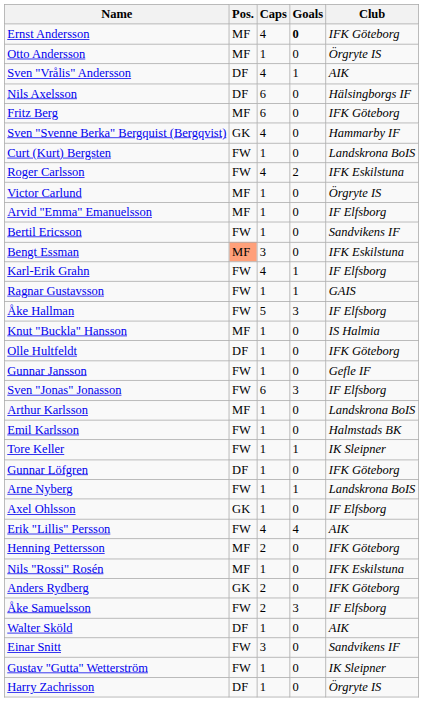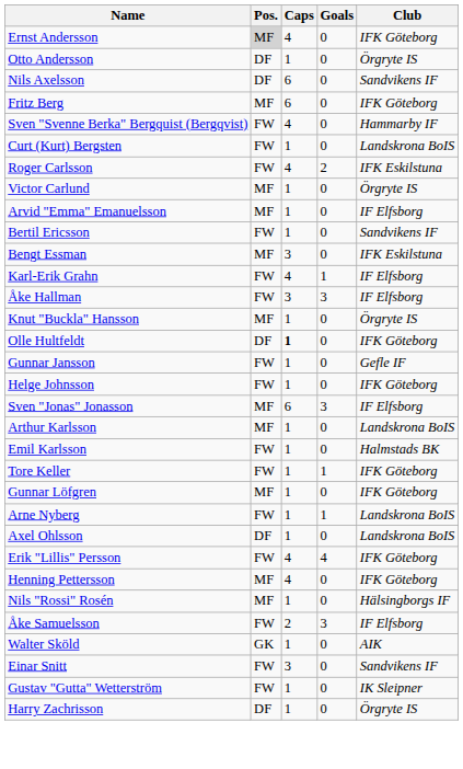 <table class="wikitable" border="1">
 <tr>
 <th>Name</th>
 <th>Pos.</th>
 <th>Caps</th>
 <th>Goals</th>
 <th>Club</th>
 </tr>
 <tr>
 <td><a href='#'>Ernst Andersson</a></td>
-<td>MF</td>
+<td style="background: lightgrey;">MF</td>
 <td>4</td>
-<td><strong>0</strong></td>
+<td>0</td>
 <td><em>IFK Göteborg</em></td>
 </tr>
 <tr>
 <td><a href='#'>Otto Andersson</a></td>
-<td>MF</td>
+<td>DF</td>
 <td>1</td>
 <td>0</td>
 <td><em>Örgryte IS</em></td>
-</tr>
-<tr>
-<td><a href='#'>Sven "Vrålis" Andersson</a></td>
-<td>DF</td>
-<td>4</td>
-<td>1</td>
-<td><em>AIK</em></td>
 </tr>
 <tr>
 <td><a href='#'>Nils Axelsson</a></td>
 <td>DF</td>
 <td>6</td>
 <td>0</td>
-<td><em>Hälsingborgs IF</em></td>
+<td><em>Sandvikens IF</em></td>
 </tr>
 <tr>
 <td><a href='#'>Fritz Berg</a></td>
 <td>MF</td>
 <td>6</td>
 <td>0</td>
 <td><em>IFK Göteborg</em></td>
 </tr>
 <tr>
 <td><a href='#'>Sven "Svenne Berka" Bergquist (Bergqvist)</a></td>
-<td>GK</td>
+<td>FW</td>
 <td>4</td>
 <td>0</td>
 <td><em>Hammarby IF</em></td>
 </tr>
 <tr>
 <td><a href='#'>Curt (Kurt) Bergsten</a></td>
 <td>FW</td>
 <td>1</td>
 <td>0</td>
 <td><em>Landskrona BoIS</em></td>
 </tr>
 <tr>
 <td><a href='#'>Roger Carlsson</a></td>
 <td>FW</td>
 <td>4</td>
 <td>2</td>
 <td><em>IFK Eskilstuna</em></td>
 </tr>
 <tr>
 <td><a href='#'>Victor Carlund</a></td>
 <td>MF</td>
 <td>1</td>
 <td>0</td>
 <td><em>Örgryte IS</em></td>
 </tr>
 <tr>
 <td><a href='#'>Arvid "Emma" Emanuelsson</a></td>
 <td>MF</td>
 <td>1</td>
 <td>0</td>
 <td><em>IF Elfsborg</em></td>
 </tr>
 <tr>
 <td><a href='#'>Bertil Ericsson</a></td>
 <td>FW</td>
 <td>1</td>
 <td>0</td>
 <td><em>Sandvikens IF</em></td>
 </tr>
 <tr>
 <td><a href='#'>Bengt Essman</a></td>
-<td style="background: lightsalmon;">MF</td>
+<td>MF</td>
 <td>3</td>
 <td>0</td>
 <td><em>IFK Eskilstuna</em></td>
 </tr>
 <tr>
 <td><a href='#'>Karl-Erik Grahn</a></td>
 <td>FW</td>
 <td>4</td>
 <td>1</td>
 <td><em>IF Elfsborg</em></td>
 </tr>
 <tr>
-<td><a href='#'>Ragnar Gustavsson</a></td>
-<td>FW</td>
-<td>1</td>
-<td>1</td>
-<td><em>GAIS</em></td>
-</tr>
-<tr>
 <td><a href='#'>Åke Hallman</a></td>
 <td>FW</td>
-<td>5</td>
+<td>3</td>
 <td>3</td>
 <td><em>IF Elfsborg</em></td>
 </tr>
 <tr>
 <td><a href='#'>Knut "Buckla" Hansson</a></td>
 <td>MF</td>
 <td>1</td>
 <td>0</td>
-<td><em>IS Halmia</em></td>
+<td><em>Örgryte IS</em></td>
 </tr>
 <tr>
 <td><a href='#'>Olle Hultfeldt</a></td>
 <td>DF</td>
-<td>1</td>
+<td><strong>1</strong></td>
 <td>0</td>
 <td><em>IFK Göteborg</em></td>
 </tr>
 <tr>
 <td><a href='#'>Gunnar Jansson</a></td>
 <td>FW</td>
 <td>1</td>
 <td>0</td>
 <td><em>Gefle IF</em></td>
 </tr>
 <tr>
+<td><a href='#'>Helge Johnsson</a></td>
+<td>FW</td>
+<td>1</td>
+<td>0</td>
+<td><em>IFK Göteborg</em></td>
+</tr>
+<tr>
 <td><a href='#'>Sven "Jonas" Jonasson</a></td>
-<td>FW</td>
+<td>MF</td>
 <td>6</td>
 <td>3</td>
 <td><em>IF Elfsborg</em></td>
 </tr>
 <tr>
 <td><a href='#'>Arthur Karlsson</a></td>
 <td>MF</td>
 <td>1</td>
 <td>0</td>
 <td><em>Landskrona BoIS</em></td>
 </tr>
 <tr>
 <td><a href='#'>Emil Karlsson</a></td>
 <td>FW</td>
 <td>1</td>
 <td>0</td>
 <td><em>Halmstads BK</em></td>
 </tr>
 <tr>
 <td><a href='#'>Tore Keller</a></td>
 <td>FW</td>
 <td>1</td>
 <td>1</td>
-<td><em>IK Sleipner</em></td>
+<td><em>IFK Göteborg</em></td>
 </tr>
 <tr>
 <td><a href='#'>Gunnar Löfgren</a></td>
-<td>DF</td>
+<td>MF</td>
 <td>1</td>
 <td>0</td>
 <td><em>IFK Göteborg</em></td>
 </tr>
 <tr>
 <td><a href='#'>Arne Nyberg</a></td>
 <td>FW</td>
 <td>1</td>
 <td>1</td>
 <td><em>Landskrona BoIS</em></td>
 </tr>
 <tr>
 <td><a href='#'>Axel Ohlsson</a></td>
-<td>GK</td>
+<td>DF</td>
 <td>1</td>
 <td>0</td>
-<td><em>IF Elfsborg</em></td>
+<td><em>Landskrona BoIS</em></td>
 </tr>
 <tr>
 <td><a href='#'>Erik "Lillis" Persson</a></td>
 <td>FW</td>
 <td>4</td>
 <td>4</td>
-<td><em>AIK</em></td>
+<td><em>IFK Göteborg</em></td>
 </tr>
 <tr>
 <td><a href='#'>Henning Pettersson</a></td>
 <td>MF</td>
-<td>2</td>
+<td>4</td>
 <td>0</td>
 <td><em>IFK Göteborg</em></td>
 </tr>
 <tr>
 <td><a href='#'>Nils "Rossi" Rosén</a></td>
 <td>MF</td>
 <td>1</td>
 <td>0</td>
-<td><em>IFK Eskilstuna</em></td>
-</tr>
-<tr>
-<td><a href='#'>Anders Rydberg</a></td>
-<td>GK</td>
-<td>2</td>
-<td>0</td>
-<td><em>IFK Göteborg</em></td>
+<td><em>Hälsingborgs IF</em></td>
 </tr>
 <tr>
 <td><a href='#'>Åke Samuelsson</a></td>
 <td>FW</td>
 <td>2</td>
 <td>3</td>
 <td><em>IF Elfsborg</em></td>
 </tr>
 <tr>
 <td><a href='#'>Walter Sköld</a></td>
-<td>DF</td>
+<td>GK</td>
 <td>1</td>
 <td>0</td>
 <td><em>AIK</em></td>
 </tr>
 <tr>
 <td><a href='#'>Einar Snitt</a></td>
 <td>FW</td>
 <td>3</td>
 <td>0</td>
 <td><em>Sandvikens IF</em></td>
 </tr>
 <tr>
 <td><a href='#'>Gustav "Gutta" Wetterström</a></td>
 <td>FW</td>
 <td>1</td>
 <td>0</td>
 <td><em>IK Sleipner</em></td>
 </tr>
 <tr>
 <td><a href='#'>Harry Zachrisson</a></td>
 <td>DF</td>
 <td>1</td>
 <td>0</td>
 <td><em>Örgryte IS</em></td>
 </tr>
 </table>
